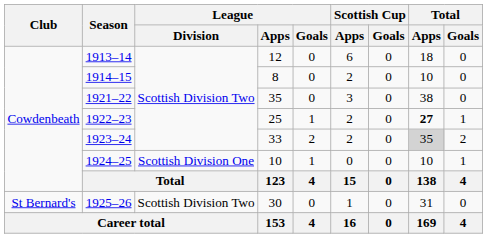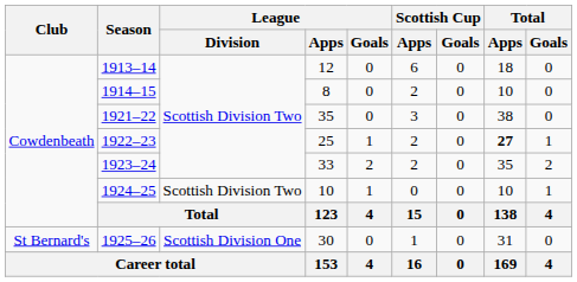 <table class="wikitable" style="text-align: center;">
 <tr>
 <th rowspan="2">Club</th>
 <th rowspan="2">Season</th>
 <th colspan="3">League</th>
 <th colspan="2">Scottish Cup</th>
 <th colspan="2">Total</th>
 </tr>
 <tr>
 <th>Division</th>
 <th>Apps</th>
 <th>Goals</th>
 <th>Apps</th>
 <th>Goals</th>
 <th>Apps</th>
 <th>Goals</th>
 </tr>
 <tr>
 <td rowspan="7"><a href='#'>Cowdenbeath</a></td>
 <td><a href='#'>1913–14</a></td>
 <td rowspan="5"><a href='#'>Scottish Division Two</a></td>
 <td>12</td>
 <td>0</td>
 <td>6</td>
 <td>0</td>
 <td>18</td>
 <td>0</td>
 </tr>
 <tr>
 <td><a href='#'>1914–15</a></td>
 <td>8</td>
 <td>0</td>
 <td>2</td>
 <td>0</td>
 <td>10</td>
 <td>0</td>
 </tr>
 <tr>
 <td><a href='#'>1921–22</a></td>
 <td>35</td>
 <td>0</td>
 <td>3</td>
 <td>0</td>
 <td>38</td>
 <td>0</td>
 </tr>
 <tr>
 <td><a href='#'>1922–23</a></td>
 <td>25</td>
 <td>1</td>
 <td>2</td>
 <td>0</td>
 <td><strong>27</strong></td>
 <td>1</td>
 </tr>
 <tr>
 <td><a href='#'>1923–24</a></td>
 <td>33</td>
 <td>2</td>
 <td>2</td>
 <td>0</td>
-<td style="background: lightgrey;">35</td>
+<td>35</td>
 <td>2</td>
 </tr>
 <tr>
 <td><a href='#'>1924–25</a></td>
-<td><a href='#'>Scottish Division One</a></td>
+<td>Scottish Division Two</td>
 <td>10</td>
 <td>1</td>
 <td>0</td>
 <td>0</td>
 <td>10</td>
 <td>1</td>
 </tr>
 <tr>
 <th colspan="2">Total</th>
 <th>123</th>
 <th>4</th>
 <th>15</th>
 <th>0</th>
 <th>138</th>
 <th>4</th>
 </tr>
 <tr>
 <td><a href='#'>St Bernard's</a></td>
 <td><a href='#'>1925–26</a></td>
-<td>Scottish Division Two</td>
+<td><a href='#'>Scottish Division One</a></td>
 <td>30</td>
 <td>0</td>
 <td>1</td>
 <td>0</td>
 <td>31</td>
 <td>0</td>
 </tr>
 <tr>
 <th colspan="3">Career total</th>
 <th>153</th>
 <th>4</th>
 <th>16</th>
 <th>0</th>
 <th>169</th>
 <th>4</th>
 </tr>
 </table>
